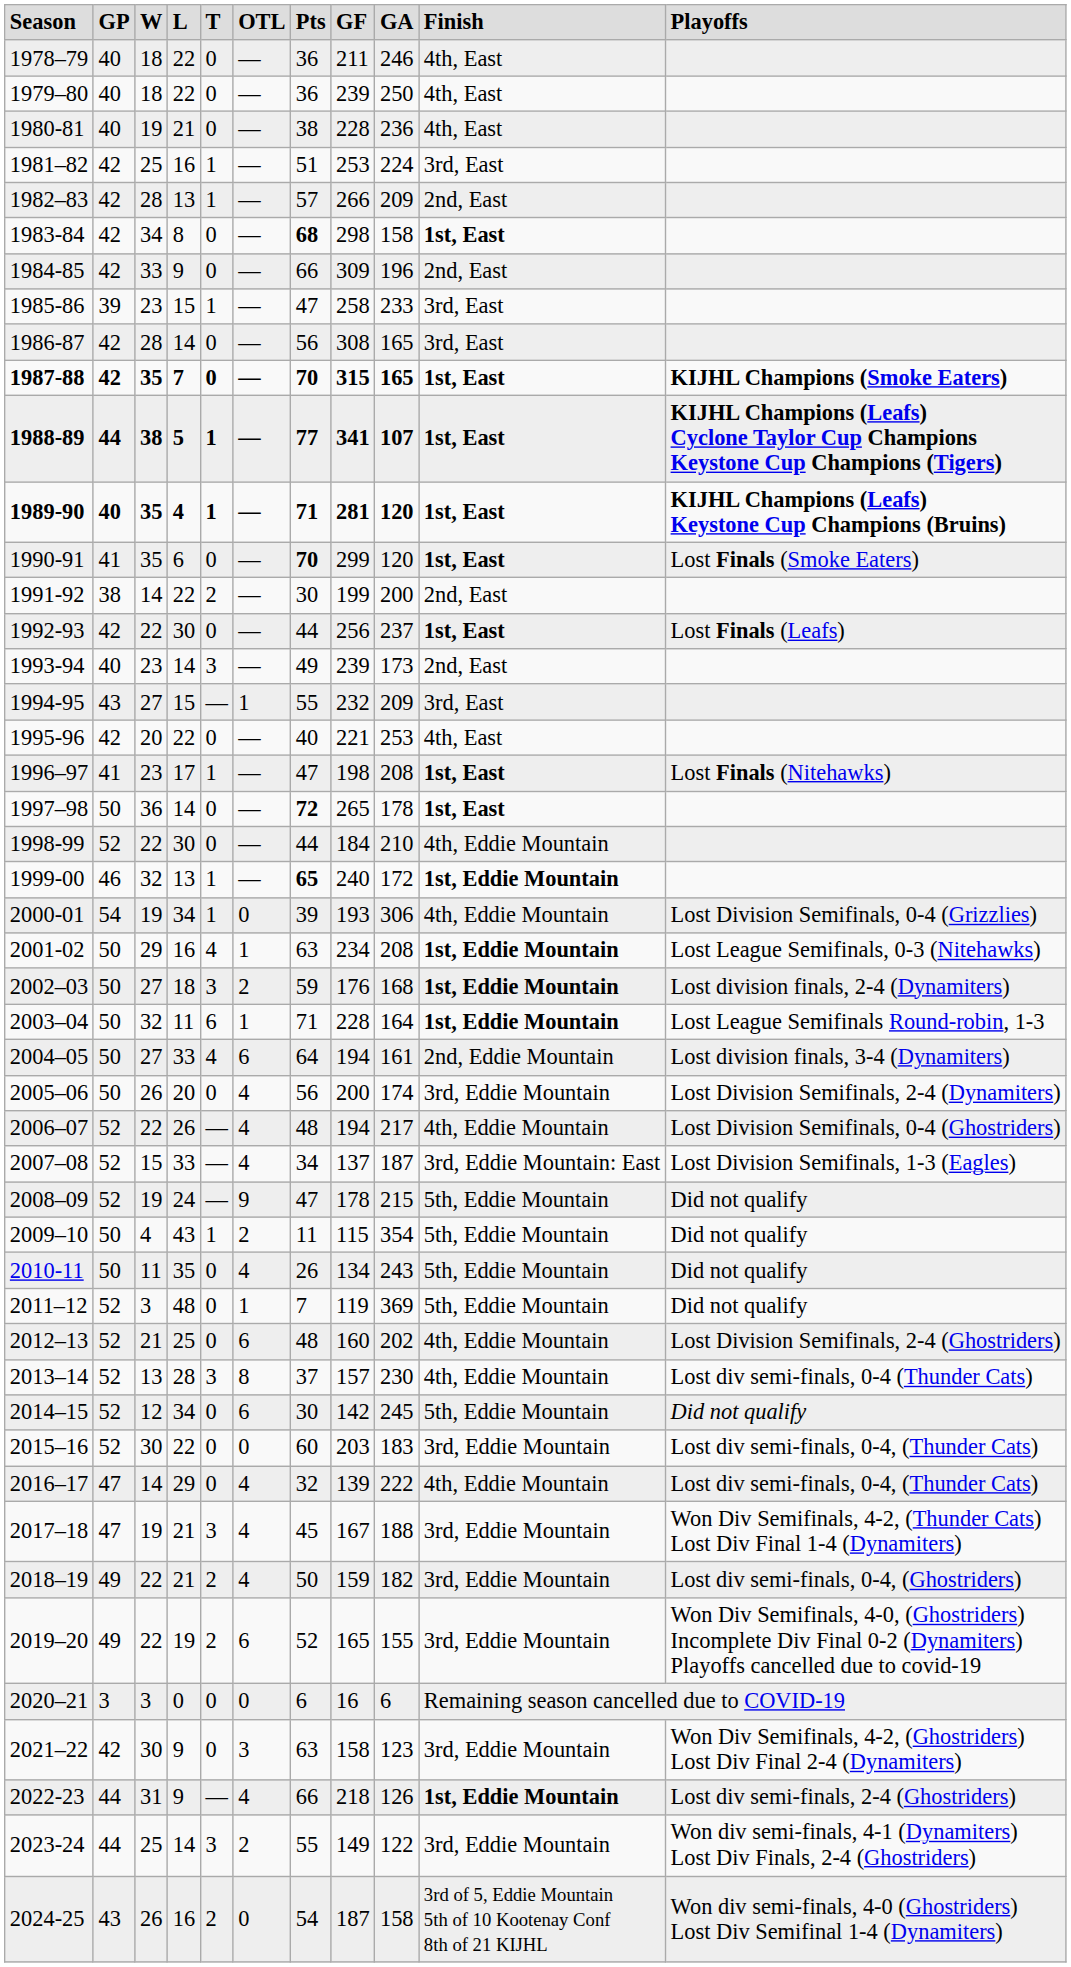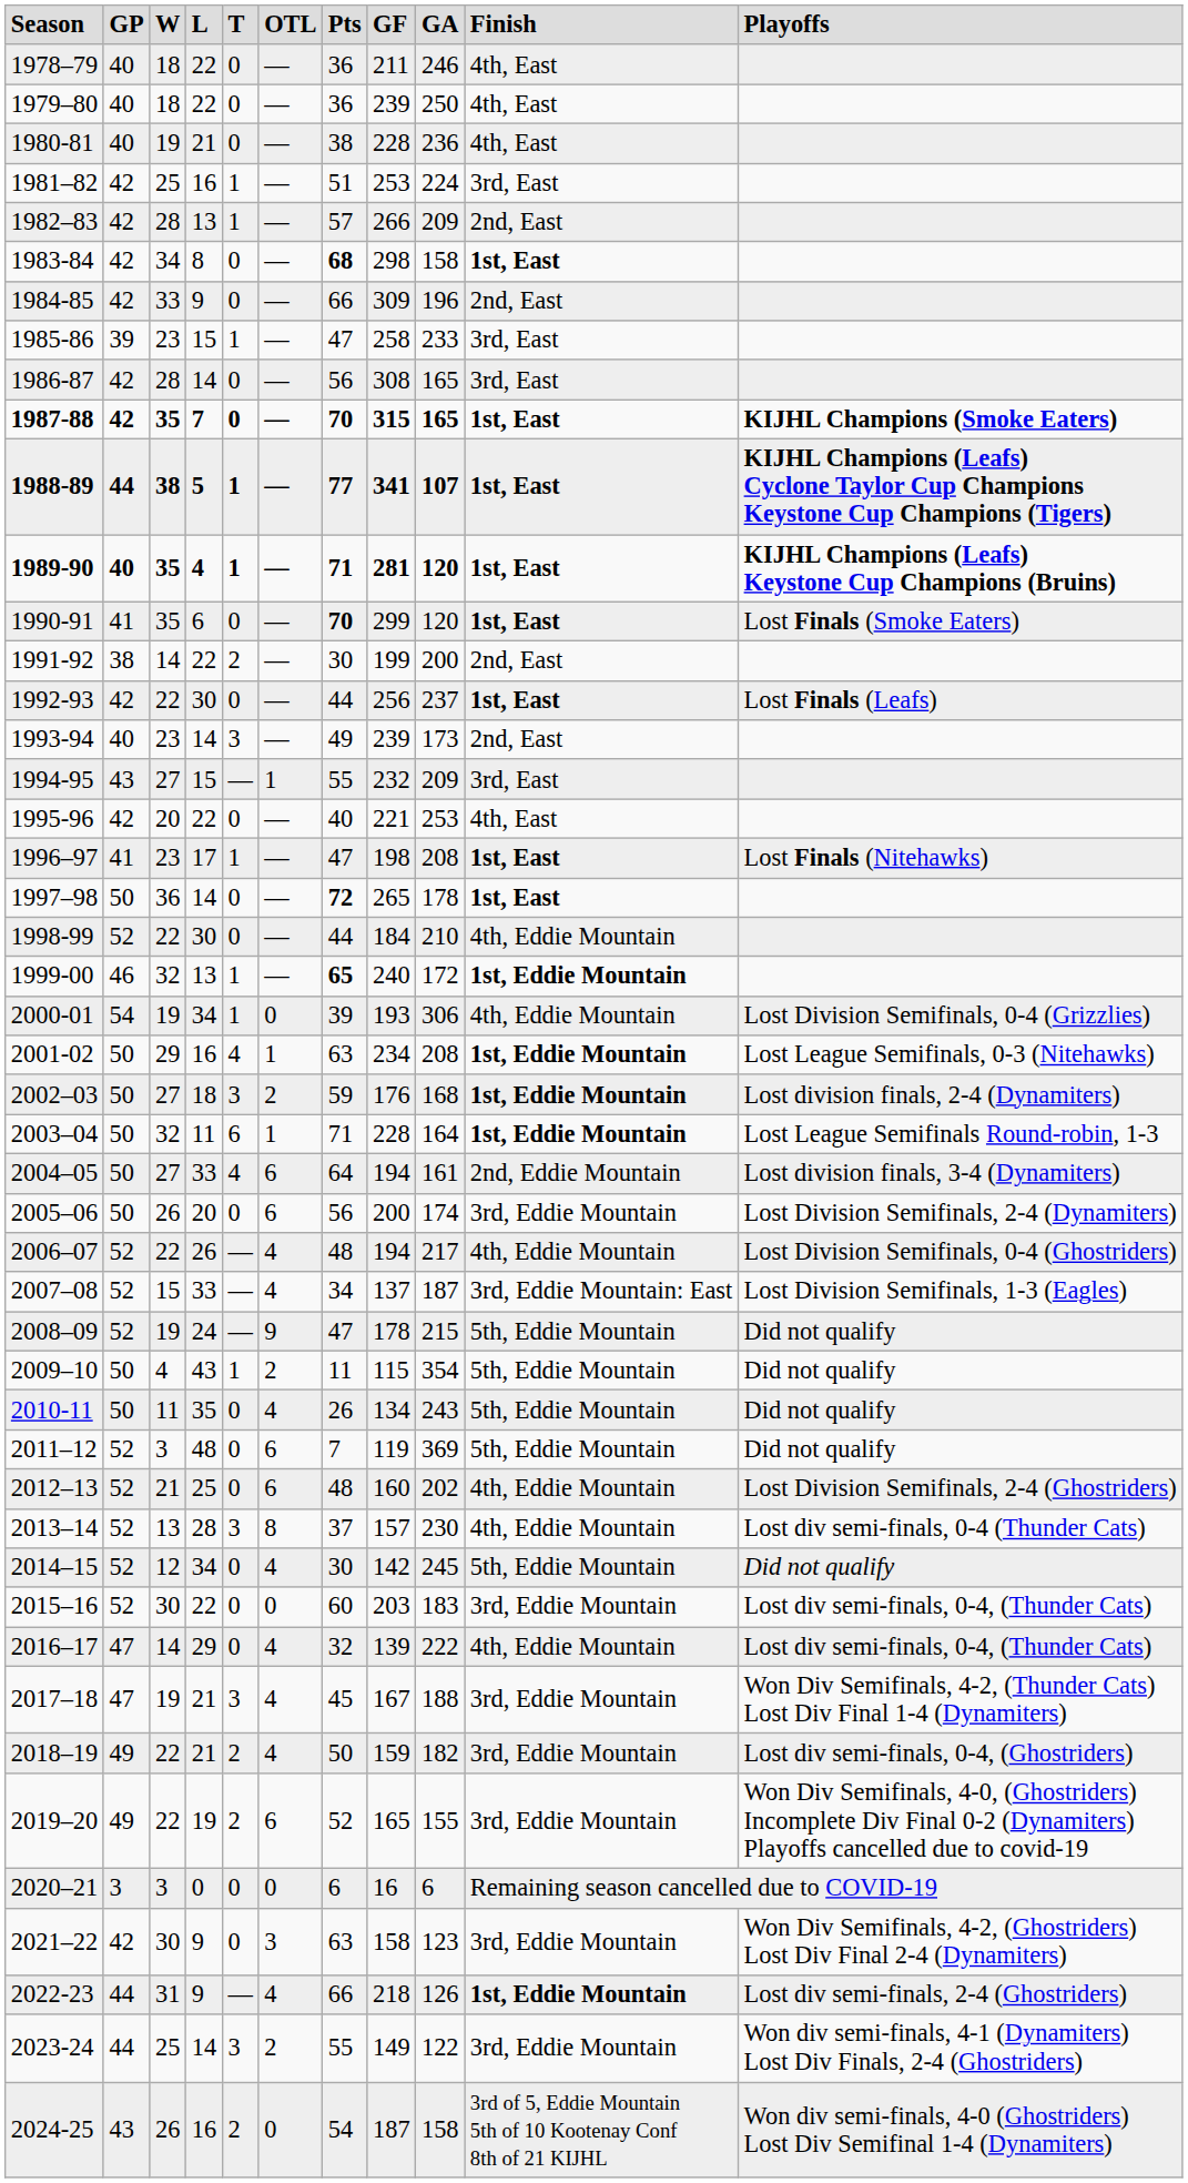 <table class="wikitable">
 <tr style="font-weight:bold; background:#ddd;"|>
 <td>Season</td>
 <td>GP</td>
 <td>W</td>
 <td>L</td>
 <td>T</td>
 <td>OTL</td>
 <td>Pts</td>
 <td>GF</td>
 <td>GA</td>
 <td>Finish</td>
 <td>Playoffs</td>
 </tr>
 <tr style="background:#eee;">
 <td>1978–79</td>
 <td>40</td>
 <td>18</td>
 <td>22</td>
 <td>0</td>
 <td>―</td>
 <td>36</td>
 <td>211</td>
 <td>246</td>
 <td>4th, East</td>
 <td></td>
 </tr>
 <tr>
 <td>1979–80</td>
 <td>40</td>
 <td>18</td>
 <td>22</td>
 <td>0</td>
 <td>―</td>
 <td>36</td>
 <td>239</td>
 <td>250</td>
 <td>4th, East</td>
 <td></td>
 </tr>
 <tr style="background:#eee;">
 <td>1980-81</td>
 <td>40</td>
 <td>19</td>
 <td>21</td>
 <td>0</td>
 <td>―</td>
 <td>38</td>
 <td>228</td>
 <td>236</td>
 <td>4th, East</td>
 <td></td>
 </tr>
 <tr>
 <td>1981–82</td>
 <td>42</td>
 <td>25</td>
 <td>16</td>
 <td>1</td>
 <td>―</td>
 <td>51</td>
 <td>253</td>
 <td>224</td>
 <td>3rd, East</td>
 <td></td>
 </tr>
 <tr style="background:#eee;">
 <td>1982–83</td>
 <td>42</td>
 <td>28</td>
 <td>13</td>
 <td>1</td>
 <td>―</td>
 <td>57</td>
 <td>266</td>
 <td>209</td>
 <td>2nd, East</td>
 <td></td>
 </tr>
 <tr>
 <td>1983-84</td>
 <td>42</td>
 <td>34</td>
 <td>8</td>
 <td>0</td>
 <td>―</td>
 <td><strong>68</strong></td>
 <td>298</td>
 <td>158</td>
 <td><strong>1st, East</strong></td>
 <td></td>
 </tr>
 <tr style="background:#eee;">
 <td>1984-85</td>
 <td>42</td>
 <td>33</td>
 <td>9</td>
 <td>0</td>
 <td>―</td>
 <td>66</td>
 <td>309</td>
 <td>196</td>
 <td>2nd, East</td>
 <td></td>
 </tr>
 <tr>
 <td>1985-86</td>
 <td>39</td>
 <td>23</td>
 <td>15</td>
 <td>1</td>
 <td>―</td>
 <td>47</td>
 <td>258</td>
 <td>233</td>
 <td>3rd, East</td>
 <td></td>
 </tr>
 <tr style="background:#eee;">
 <td>1986-87</td>
 <td>42</td>
 <td>28</td>
 <td>14</td>
 <td>0</td>
 <td>―</td>
 <td>56</td>
 <td>308</td>
 <td>165</td>
 <td>3rd, East</td>
 <td></td>
 </tr>
 <tr style="font-weight:bold">
 <td>1987-88</td>
 <td>42</td>
 <td>35</td>
 <td>7</td>
 <td>0</td>
 <td>―</td>
 <td>70</td>
 <td>315</td>
 <td>165</td>
 <td>1st, East</td>
 <td>KIJHL Champions (<a href='#'>Smoke Eaters</a>)</td>
 </tr>
 <tr style="background:#eee;font-weight:bold">
 <td>1988-89</td>
 <td>44</td>
 <td>38</td>
 <td>5</td>
 <td>1</td>
 <td>―</td>
 <td>77</td>
 <td>341</td>
 <td>107</td>
 <td>1st, East</td>
 <td>KIJHL Champions (<a href='#'>Leafs</a>)<br><a href='#'>Cyclone Taylor Cup</a> Champions<br><a href='#'>Keystone Cup</a> Champions (<a href='#'>Tigers</a>)</td>
 </tr>
 <tr style="font-weight:bold">
 <td>1989-90</td>
 <td>40</td>
 <td>35</td>
 <td>4</td>
 <td>1</td>
 <td>―</td>
 <td>71</td>
 <td>281</td>
 <td>120</td>
 <td>1st, East</td>
 <td>KIJHL Champions (<a href='#'>Leafs</a>)<br><a href='#'>Keystone Cup</a> Champions (Bruins)</td>
 </tr>
 <tr style="background:#eee;">
 <td>1990-91</td>
 <td>41</td>
 <td>35</td>
 <td>6</td>
 <td>0</td>
 <td>―</td>
 <td><strong>70</strong></td>
 <td>299</td>
 <td>120</td>
 <td><strong>1st, East</strong></td>
 <td>Lost <strong>Finals</strong> (<a href='#'>Smoke Eaters</a>)</td>
 </tr>
 <tr>
 <td>1991-92</td>
 <td>38</td>
 <td>14</td>
 <td>22</td>
 <td>2</td>
 <td>―</td>
 <td>30</td>
 <td>199</td>
 <td>200</td>
 <td>2nd, East</td>
 <td></td>
 </tr>
 <tr style="background:#eee;">
 <td>1992-93</td>
 <td>42</td>
 <td>22</td>
 <td>30</td>
 <td>0</td>
 <td>―</td>
 <td>44</td>
 <td>256</td>
 <td>237</td>
 <td><strong>1st, East</strong></td>
 <td>Lost <strong>Finals</strong> (<a href='#'>Leafs</a>)</td>
 </tr>
 <tr>
 <td>1993-94</td>
 <td>40</td>
 <td>23</td>
 <td>14</td>
 <td>3</td>
 <td>―</td>
 <td>49</td>
 <td>239</td>
 <td>173</td>
 <td>2nd, East</td>
 <td></td>
 </tr>
 <tr style="background:#eee;">
 <td>1994-95</td>
 <td>43</td>
 <td>27</td>
 <td>15</td>
 <td>―</td>
 <td>1</td>
 <td>55</td>
 <td>232</td>
 <td>209</td>
 <td>3rd, East</td>
 <td></td>
 </tr>
 <tr>
 <td>1995-96</td>
 <td>42</td>
 <td>20</td>
 <td>22</td>
 <td>0</td>
 <td>―</td>
 <td>40</td>
 <td>221</td>
 <td>253</td>
 <td>4th, East</td>
 <td></td>
 </tr>
 <tr style="background:#eee;">
 <td>1996–97</td>
 <td>41</td>
 <td>23</td>
 <td>17</td>
 <td>1</td>
 <td>―</td>
 <td>47</td>
 <td>198</td>
 <td>208</td>
 <td><strong>1st, East</strong></td>
 <td>Lost <strong>Finals</strong> (<a href='#'>Nitehawks</a>)</td>
 </tr>
 <tr>
 <td>1997–98</td>
 <td>50</td>
 <td>36</td>
 <td>14</td>
 <td>0</td>
 <td>―</td>
 <td><strong>72</strong></td>
 <td>265</td>
 <td>178</td>
 <td><strong>1st, East</strong></td>
 <td></td>
 </tr>
 <tr style="background:#eee;">
 <td>1998-99</td>
 <td>52</td>
 <td>22</td>
 <td>30</td>
 <td>0</td>
 <td>―</td>
 <td>44</td>
 <td>184</td>
 <td>210</td>
 <td>4th, Eddie Mountain</td>
 <td></td>
 </tr>
 <tr>
 <td>1999-00</td>
 <td>46</td>
 <td>32</td>
 <td>13</td>
 <td>1</td>
 <td>―</td>
 <td><strong>65</strong></td>
 <td>240</td>
 <td>172</td>
 <td><strong>1st, Eddie Mountain</strong></td>
 <td></td>
 </tr>
 <tr style="background:#eee;">
 <td>2000-01</td>
 <td>54</td>
 <td>19</td>
 <td>34</td>
 <td>1</td>
 <td>0</td>
 <td>39</td>
 <td>193</td>
 <td>306</td>
 <td>4th, Eddie Mountain</td>
 <td>Lost Division Semifinals, 0-4 (<a href='#'>Grizzlies</a>)</td>
 </tr>
 <tr>
 <td>2001-02</td>
 <td>50</td>
 <td>29</td>
 <td>16</td>
 <td>4</td>
 <td>1</td>
 <td>63</td>
 <td>234</td>
 <td>208</td>
 <td><strong>1st, Eddie Mountain</strong></td>
 <td>Lost League Semifinals, 0-3 (<a href='#'>Nitehawks</a>)</td>
 </tr>
 <tr style="background:#eee;">
 <td>2002–03</td>
 <td>50</td>
 <td>27</td>
 <td>18</td>
 <td>3</td>
 <td>2</td>
 <td>59</td>
 <td>176</td>
 <td>168</td>
 <td><strong>1st, Eddie Mountain</strong></td>
 <td>Lost division finals, 2-4 (<a href='#'>Dynamiters</a>)</td>
 </tr>
 <tr>
 <td>2003–04</td>
 <td>50</td>
 <td>32</td>
 <td>11</td>
 <td>6</td>
 <td>1</td>
 <td>71</td>
 <td>228</td>
 <td>164</td>
 <td><strong>1st, Eddie Mountain</strong></td>
 <td>Lost League Semifinals <a href='#'>Round-robin</a>, 1-3</td>
 </tr>
 <tr style="background:#eee;">
 <td>2004–05</td>
 <td>50</td>
 <td>27</td>
 <td>33</td>
 <td>4</td>
 <td>6</td>
 <td>64</td>
 <td>194</td>
 <td>161</td>
 <td>2nd, Eddie Mountain</td>
 <td>Lost division finals, 3-4 (<a href='#'>Dynamiters</a>)</td>
 </tr>
 <tr>
 <td>2005–06</td>
 <td>50</td>
 <td>26</td>
 <td>20</td>
 <td>0</td>
-<td>4</td>
+<td>6</td>
 <td>56</td>
 <td>200</td>
 <td>174</td>
 <td>3rd, Eddie Mountain</td>
 <td>Lost Division Semifinals, 2-4 (<a href='#'>Dynamiters</a>)</td>
 </tr>
 <tr style="background:#eee;">
 <td>2006–07</td>
 <td>52</td>
 <td>22</td>
 <td>26</td>
 <td>―</td>
 <td>4</td>
 <td>48</td>
 <td>194</td>
 <td>217</td>
 <td>4th, Eddie Mountain</td>
 <td>Lost Division Semifinals, 0-4 (<a href='#'>Ghostriders</a>)</td>
 </tr>
 <tr>
 <td>2007–08</td>
 <td>52</td>
 <td>15</td>
 <td>33</td>
 <td>―</td>
 <td>4</td>
 <td>34</td>
 <td>137</td>
 <td>187</td>
 <td>3rd, Eddie Mountain: East</td>
 <td>Lost Division Semifinals, 1-3 (<a href='#'>Eagles</a>)</td>
 </tr>
 <tr style="background:#eee;">
 <td>2008–09</td>
 <td>52</td>
 <td>19</td>
 <td>24</td>
 <td>―</td>
 <td>9</td>
 <td>47</td>
 <td>178</td>
 <td>215</td>
 <td>5th, Eddie Mountain</td>
 <td>Did not qualify</td>
 </tr>
 <tr>
 <td>2009–10</td>
 <td>50</td>
 <td>4</td>
 <td>43</td>
 <td>1</td>
 <td>2</td>
 <td>11</td>
 <td>115</td>
 <td>354</td>
 <td>5th, Eddie Mountain</td>
 <td>Did not qualify</td>
 </tr>
 <tr style="background:#eee;">
 <td><a href='#'>2010-11</a></td>
 <td>50</td>
 <td>11</td>
 <td>35</td>
 <td>0</td>
 <td>4</td>
 <td>26</td>
 <td>134</td>
 <td>243</td>
 <td>5th, Eddie Mountain</td>
 <td>Did not qualify</td>
 </tr>
 <tr>
 <td>2011–12</td>
 <td>52</td>
 <td>3</td>
 <td>48</td>
 <td>0</td>
-<td>1</td>
+<td>6</td>
 <td>7</td>
 <td>119</td>
 <td>369</td>
 <td>5th, Eddie Mountain</td>
 <td>Did not qualify</td>
 </tr>
 <tr style="background:#eee;">
 <td>2012–13</td>
 <td>52</td>
 <td>21</td>
 <td>25</td>
 <td>0</td>
 <td>6</td>
 <td>48</td>
 <td>160</td>
 <td>202</td>
 <td>4th, Eddie Mountain</td>
 <td>Lost Division Semifinals, 2-4 (<a href='#'>Ghostriders</a>)</td>
 </tr>
 <tr>
 <td>2013–14</td>
 <td>52</td>
 <td>13</td>
 <td>28</td>
 <td>3</td>
 <td>8</td>
 <td>37</td>
 <td>157</td>
 <td>230</td>
 <td>4th, Eddie Mountain</td>
 <td>Lost div semi-finals, 0-4 (<a href='#'>Thunder Cats</a>)</td>
 </tr>
 <tr style="background:#eee;">
 <td>2014–15</td>
 <td>52</td>
 <td>12</td>
 <td>34</td>
 <td>0</td>
-<td>6</td>
+<td>4</td>
 <td>30</td>
 <td>142</td>
 <td>245</td>
 <td>5th, Eddie Mountain</td>
 <td><em>Did not qualify</em></td>
 </tr>
 <tr>
 <td>2015–16</td>
 <td>52</td>
 <td>30</td>
 <td>22</td>
 <td>0</td>
 <td>0</td>
 <td>60</td>
 <td>203</td>
 <td>183</td>
 <td>3rd, Eddie Mountain</td>
 <td>Lost div semi-finals, 0-4, (<a href='#'>Thunder Cats</a>)</td>
 </tr>
 <tr style="background:#eee;">
 <td>2016–17</td>
 <td>47</td>
 <td>14</td>
 <td>29</td>
 <td>0</td>
 <td>4</td>
 <td>32</td>
 <td>139</td>
 <td>222</td>
 <td>4th, Eddie Mountain</td>
 <td>Lost div semi-finals, 0-4, (<a href='#'>Thunder Cats</a>)</td>
 </tr>
 <tr>
 <td>2017–18</td>
 <td>47</td>
 <td>19</td>
 <td>21</td>
 <td>3</td>
 <td>4</td>
 <td>45</td>
 <td>167</td>
 <td>188</td>
 <td>3rd, Eddie Mountain</td>
 <td>Won Div Semifinals, 4-2, (<a href='#'>Thunder Cats</a>)<br>Lost Div Final 1-4 (<a href='#'>Dynamiters</a>)</td>
 </tr>
 <tr style="background:#eee;">
 <td>2018–19</td>
 <td>49</td>
 <td>22</td>
 <td>21</td>
 <td>2</td>
 <td>4</td>
 <td>50</td>
 <td>159</td>
 <td>182</td>
 <td>3rd, Eddie Mountain</td>
 <td>Lost div semi-finals, 0-4, (<a href='#'>Ghostriders</a>)</td>
 </tr>
 <tr>
 <td>2019–20</td>
 <td>49</td>
 <td>22</td>
 <td>19</td>
 <td>2</td>
 <td>6</td>
 <td>52</td>
 <td>165</td>
 <td>155</td>
 <td>3rd, Eddie Mountain</td>
 <td>Won Div Semifinals, 4-0, (<a href='#'>Ghostriders</a>)<br>Incomplete Div Final 0-2 (<a href='#'>Dynamiters</a>)<br>Playoffs cancelled due to covid-19</td>
 </tr>
 <tr style="background:#eee;">
 <td>2020–21</td>
 <td>3</td>
 <td>3</td>
 <td>0</td>
 <td>0</td>
 <td>0</td>
 <td>6</td>
 <td>16</td>
 <td>6</td>
 <td colspan=2>Remaining season cancelled due to <a href='#'>COVID-19</a></td>
 </tr>
 <tr>
 <td>2021–22</td>
 <td>42</td>
 <td>30</td>
 <td>9</td>
 <td>0</td>
 <td>3</td>
 <td>63</td>
 <td>158</td>
 <td>123</td>
 <td>3rd, Eddie Mountain</td>
 <td>Won Div Semifinals, 4-2, (<a href='#'>Ghostriders</a>)<br>Lost Div Final 2-4 (<a href='#'>Dynamiters</a>)</td>
 </tr>
 <tr style="background:#eee;">
 <td>2022-23</td>
 <td>44</td>
 <td>31</td>
 <td>9</td>
 <td>—</td>
 <td>4</td>
 <td>66</td>
 <td>218</td>
 <td>126</td>
 <td><strong>1st, Eddie Mountain</strong></td>
 <td>Lost div semi-finals, 2-4 (<a href='#'>Ghostriders</a>)</td>
 </tr>
 <tr>
 <td>2023-24</td>
 <td>44</td>
 <td>25</td>
 <td>14</td>
 <td>3</td>
 <td>2</td>
 <td>55</td>
 <td>149</td>
 <td>122</td>
 <td>3rd, Eddie Mountain</td>
 <td>Won div semi-finals, 4-1 (<a href='#'>Dynamiters</a>)<br>Lost Div Finals, 2-4 (<a href='#'>Ghostriders</a>)</td>
 </tr>
 <tr style="background:#eee;">
 <td>2024-25</td>
 <td>43</td>
 <td>26</td>
 <td>16</td>
 <td>2</td>
 <td>0</td>
 <td>54</td>
 <td>187</td>
 <td>158</td>
 <td><small>3rd of 5, Eddie Mountain<br>5th of 10 Kootenay Conf<br>8th of 21 KIJHL</small></td>
 <td>Won div semi-finals, 4-0 (<a href='#'>Ghostriders</a>)<br>Lost Div Semifinal 1-4 (<a href='#'>Dynamiters</a>)</td>
 </tr>
 </table>
